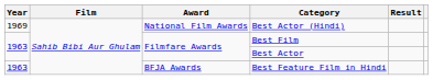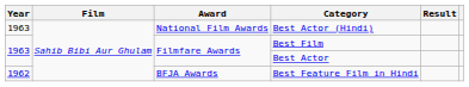 <table class="wikitable sortable">
 <tr>
 <th>Year</th>
 <th>Film</th>
 <th>Award</th>
 <th>Category</th>
 <th>Result</th>
 <th></th>
 </tr>
 <tr>
-<td>1969</td>
+<td>1963</td>
 <td rowspan="4"><em><a href='#'>Sahib Bibi Aur Ghulam</a></em></td>
 <td><a href='#'>National Film Awards</a></td>
 <td><a href='#'>Best Actor (Hindi)</a></td>
 <td></td>
 <td></td>
 </tr>
 <tr>
 <td rowspan="2"><a href='#'>1963</a></td>
 <td rowspan="2"><a href='#'>Filmfare Awards</a></td>
 <td><a href='#'>Best Film</a></td>
 <td></td>
 <td></td>
 </tr>
 <tr>
 <td><a href='#'>Best Actor</a></td>
 <td></td>
 <td></td>
 </tr>
 <tr>
-<td><a href='#'>1963</a></td>
+<td><a href='#'>1962</a></td>
 <td><a href='#'>BFJA Awards</a></td>
 <td><a href='#'>Best Feature Film in Hindi</a></td>
 <td></td>
 <td></td>
 </tr>
 </table>
